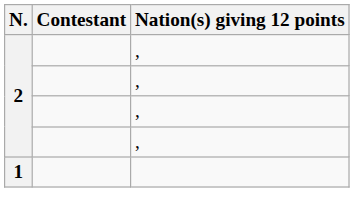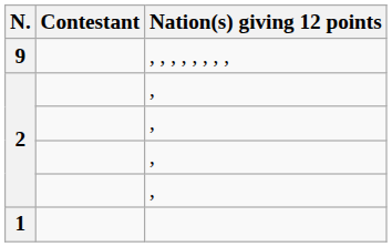 <table class="wikitable plainrowheaders">
 <tr>
 <th scope="col">N.</th>
 <th scope="col">Contestant</th>
 <th scope="col">Nation(s) giving 12 points</th>
+</tr>
+<tr>
+<th scope="row">9</th>
+<td><strong></strong></td>
+<td>, , , , , , , , </td>
 </tr>
 <tr>
 <th scope="row" rowspan="4">2</th>
 <td></td>
 <td>, </td>
 </tr>
 <tr>
 <td></td>
 <td>, </td>
 </tr>
 <tr>
 <td></td>
 <td>, </td>
 </tr>
 <tr>
 <td></td>
 <td>, </td>
 </tr>
 <tr>
 <th scope="row">1</th>
 <td></td>
 <td></td>
 </tr>
 </table>
